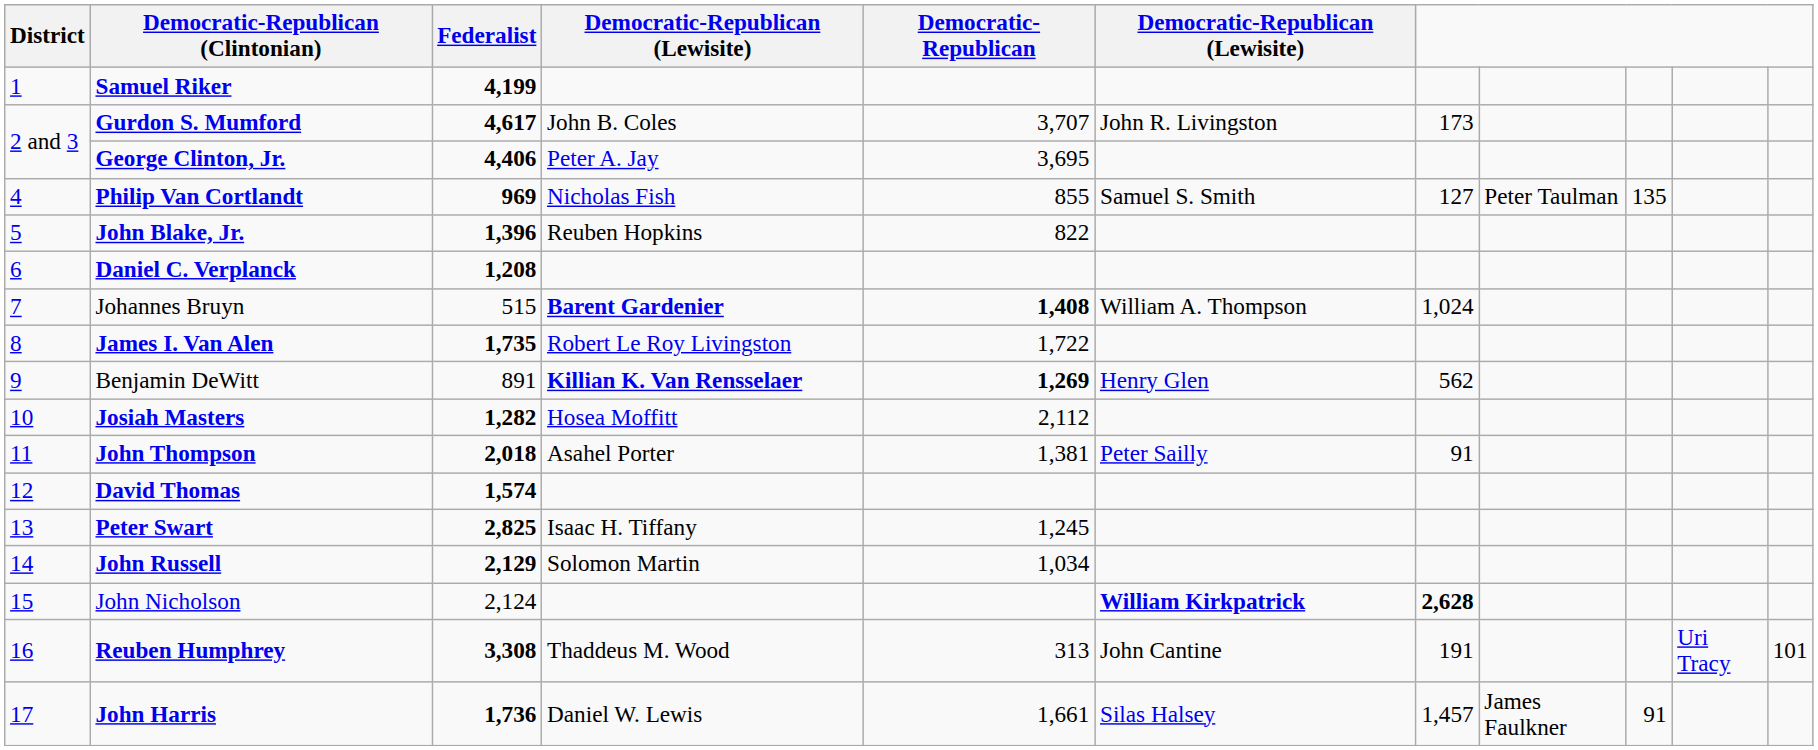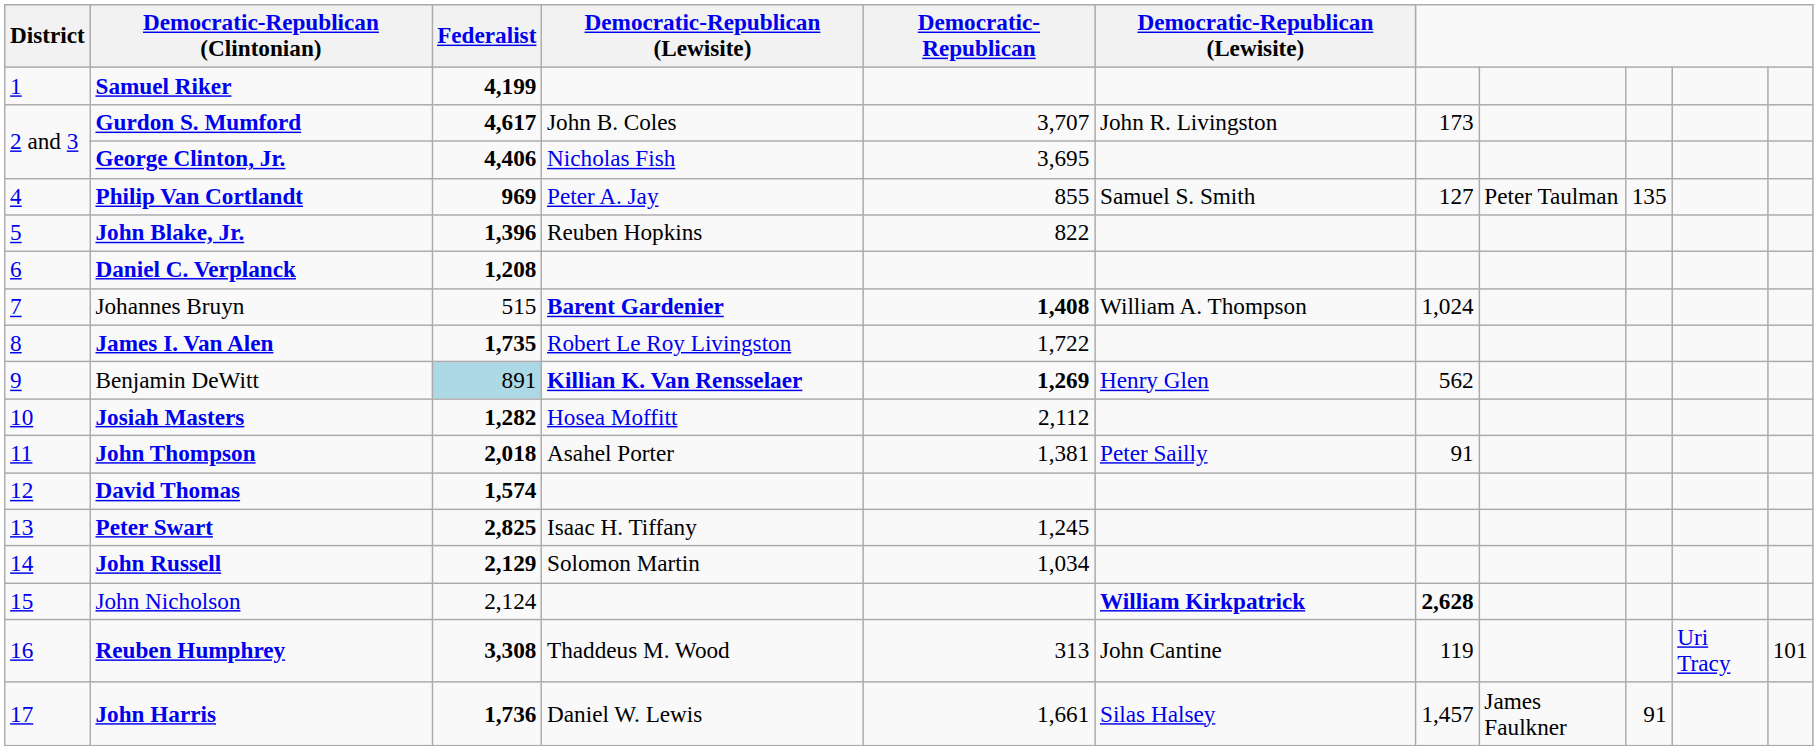 <table class=wikitable>
 <tr bgcolor=lightgrey>
 <th>District</th>
 <th><a href='#'>Democratic-Republican</a> (Clintonian)</th>
 <th><a href='#'>Federalist</a></th>
 <th><a href='#'>Democratic-Republican</a> (Lewisite)</th>
 <th><a href='#'>Democratic-Republican</a></th>
 <th><a href='#'>Democratic-Republican</a> (Lewisite)</th>
 </tr>
 <tr>
 <td><a href='#'>1</a></td>
 <td><strong><a href='#'>Samuel Riker</a></strong></td>
 <td align="right"><strong>4,199</strong></td>
 <td></td>
 <td></td>
 <td></td>
 <td></td>
 <td></td>
 <td></td>
 <td></td>
 <td></td>
 </tr>
 <tr>
 <td rowspan=2><a href='#'>2</a> and <a href='#'>3</a></td>
 <td><strong><a href='#'>Gurdon S. Mumford</a></strong></td>
 <td align="right"><strong>4,617</strong></td>
 <td>John B. Coles</td>
 <td align="right">3,707</td>
 <td>John R. Livingston</td>
 <td align="right">173</td>
 <td></td>
 <td></td>
 <td></td>
 <td></td>
 </tr>
 <tr>
 <td><strong><a href='#'>George Clinton, Jr.</a></strong></td>
 <td align="right"><strong>4,406</strong></td>
-<td><a href='#'>Peter A. Jay</a></td>
+<td><a href='#'>Nicholas Fish</a></td>
 <td align="right">3,695</td>
 <td></td>
 <td></td>
 <td></td>
 <td></td>
 <td></td>
 <td></td>
 </tr>
 <tr>
 <td><a href='#'>4</a></td>
 <td><strong><a href='#'>Philip Van Cortlandt</a></strong></td>
 <td align="right"><strong>969</strong></td>
-<td><a href='#'>Nicholas Fish</a></td>
+<td><a href='#'>Peter A. Jay</a></td>
 <td align="right">855</td>
 <td>Samuel S. Smith</td>
 <td align="right">127</td>
 <td>Peter Taulman</td>
 <td align="right">135</td>
 <td></td>
 <td></td>
 </tr>
 <tr>
 <td><a href='#'>5</a></td>
 <td><strong><a href='#'>John Blake, Jr.</a></strong></td>
 <td align="right"><strong>1,396</strong></td>
 <td>Reuben Hopkins</td>
 <td align="right">822</td>
 <td></td>
 <td></td>
 <td></td>
 <td></td>
 <td></td>
 <td></td>
 </tr>
 <tr>
 <td><a href='#'>6</a></td>
 <td><strong><a href='#'>Daniel C. Verplanck</a></strong></td>
 <td align="right"><strong>1,208</strong></td>
 <td></td>
 <td></td>
 <td></td>
 <td></td>
 <td></td>
 <td></td>
 <td></td>
 <td></td>
 </tr>
 <tr>
 <td><a href='#'>7</a></td>
 <td>Johannes Bruyn</td>
 <td align="right">515</td>
 <td><strong><a href='#'>Barent Gardenier</a></strong></td>
 <td align="right"><strong>1,408</strong></td>
 <td>William A. Thompson</td>
 <td align="right">1,024</td>
 <td></td>
 <td></td>
 <td></td>
 <td></td>
 </tr>
 <tr>
 <td><a href='#'>8</a></td>
 <td><strong><a href='#'>James I. Van Alen</a></strong></td>
 <td align="right"><strong>1,735</strong></td>
 <td><a href='#'>Robert Le Roy Livingston</a></td>
 <td align="right">1,722</td>
 <td></td>
 <td></td>
 <td></td>
 <td></td>
 <td></td>
 <td></td>
 </tr>
 <tr>
 <td><a href='#'>9</a></td>
 <td>Benjamin DeWitt</td>
-<td align="right">891</td>
+<td align="right" style="background: lightblue;">891</td>
 <td><strong><a href='#'>Killian K. Van Rensselaer</a></strong></td>
 <td align="right"><strong>1,269</strong></td>
 <td><a href='#'>Henry Glen</a></td>
 <td align="right">562</td>
 <td></td>
 <td></td>
 <td></td>
 <td></td>
 </tr>
 <tr>
 <td><a href='#'>10</a></td>
 <td><strong><a href='#'>Josiah Masters</a></strong></td>
 <td align="right"><strong>1,282</strong></td>
 <td><a href='#'>Hosea Moffitt</a></td>
 <td align="right">2,112</td>
 <td></td>
 <td></td>
 <td></td>
 <td></td>
 <td></td>
 <td></td>
 </tr>
 <tr>
 <td><a href='#'>11</a></td>
 <td><strong><a href='#'>John Thompson</a></strong></td>
 <td align="right"><strong>2,018</strong></td>
 <td>Asahel Porter</td>
 <td align="right">1,381</td>
 <td><a href='#'>Peter Sailly</a></td>
 <td align="right">91</td>
 <td></td>
 <td></td>
 <td></td>
 <td></td>
 </tr>
 <tr>
 <td><a href='#'>12</a></td>
 <td><strong><a href='#'>David Thomas</a></strong></td>
 <td align="right"><strong>1,574</strong></td>
 <td></td>
 <td></td>
 <td></td>
 <td></td>
 <td></td>
 <td></td>
 <td></td>
 <td></td>
 </tr>
 <tr>
 <td><a href='#'>13</a></td>
 <td><strong><a href='#'>Peter Swart</a></strong></td>
 <td align="right"><strong>2,825</strong></td>
 <td>Isaac H. Tiffany</td>
 <td align="right">1,245</td>
 <td></td>
 <td></td>
 <td></td>
 <td></td>
 <td></td>
 <td></td>
 </tr>
 <tr>
 <td><a href='#'>14</a></td>
 <td><strong><a href='#'>John Russell</a></strong></td>
 <td align="right"><strong>2,129</strong></td>
 <td>Solomon Martin</td>
 <td align="right">1,034</td>
 <td></td>
 <td></td>
 <td></td>
 <td></td>
 <td></td>
 <td></td>
 </tr>
 <tr>
 <td><a href='#'>15</a></td>
 <td><a href='#'>John Nicholson</a></td>
 <td align="right">2,124</td>
 <td></td>
 <td></td>
 <td><strong><a href='#'>William Kirkpatrick</a></strong></td>
 <td align="right"><strong>2,628</strong></td>
 <td></td>
 <td></td>
 <td></td>
 <td></td>
 </tr>
 <tr>
 <td><a href='#'>16</a></td>
 <td><strong><a href='#'>Reuben Humphrey</a></strong></td>
 <td align="right"><strong>3,308</strong></td>
 <td>Thaddeus M. Wood</td>
 <td align="right">313</td>
 <td>John Cantine</td>
-<td align="right">191</td>
+<td align="right">119</td>
 <td></td>
 <td></td>
 <td><a href='#'>Uri Tracy</a></td>
 <td align="right">101</td>
 </tr>
 <tr>
 <td><a href='#'>17</a></td>
 <td><strong><a href='#'>John Harris</a></strong></td>
 <td align="right"><strong>1,736</strong></td>
 <td>Daniel W. Lewis</td>
 <td align="right">1,661</td>
 <td><a href='#'>Silas Halsey</a></td>
 <td align="right">1,457</td>
 <td>James Faulkner</td>
 <td align="right">91</td>
 <td></td>
 <td></td>
 </tr>
 <tr>
 </tr>
 </table>
